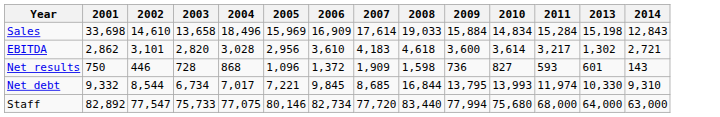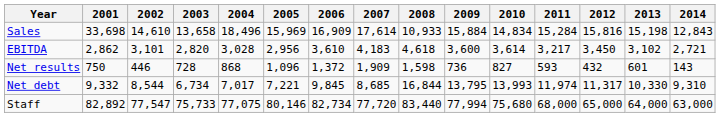 <table class="wikitable" border="3">
 <tr>
 <th>Year</th>
 <th>2001</th>
 <th>2002</th>
 <th>2003</th>
 <th>2004</th>
 <th>2005</th>
 <th>2006</th>
 <th>2007</th>
 <th>2008</th>
 <th>2009</th>
 <th>2010</th>
 <th>2011</th>
+<th>2012</th>
 <th>2013</th>
 <th>2014</th>
 </tr>
 <tr ---->
 <td><a href='#'>Sales</a></td>
 <td>33,698</td>
 <td>14,610</td>
 <td>13,658</td>
 <td>18,496</td>
 <td>15,969</td>
 <td>16,909</td>
 <td>17,614</td>
-<td>19,033</td>
+<td>10,933</td>
 <td>15,884</td>
 <td>14,834</td>
 <td>15,284</td>
+<td>15,816</td>
 <td>15,198</td>
 <td>12,843</td>
 </tr>
 <tr ---->
 <td><a href='#'>EBITDA</a></td>
 <td>2,862</td>
 <td>3,101</td>
 <td>2,820</td>
 <td>3,028</td>
 <td>2,956</td>
 <td>3,610</td>
 <td>4,183</td>
 <td>4,618</td>
 <td>3,600</td>
 <td>3,614</td>
 <td>3,217</td>
-<td>1,302</td>
+<td>3,450</td>
+<td>3,102</td>
 <td>2,721</td>
 </tr>
 <tr ---->
 <td><a href='#'>Net results</a></td>
 <td>750</td>
 <td>446</td>
 <td>728</td>
 <td>868</td>
 <td>1,096</td>
 <td>1,372</td>
 <td>1,909</td>
 <td>1,598</td>
 <td>736</td>
 <td>827</td>
 <td>593</td>
+<td>432</td>
 <td>601</td>
 <td>143</td>
 </tr>
 <tr ---->
 <td><a href='#'>Net debt</a></td>
 <td>9,332</td>
 <td>8,544</td>
 <td>6,734</td>
 <td>7,017</td>
 <td>7,221</td>
 <td>9,845</td>
 <td>8,685</td>
 <td>16,844</td>
 <td>13,795</td>
 <td>13,993</td>
 <td>11,974</td>
+<td>11,317</td>
 <td>10,330</td>
 <td>9,310</td>
 </tr>
 <tr ---->
 <td>Staff</td>
 <td>82,892</td>
 <td>77,547</td>
 <td>75,733</td>
 <td>77,075</td>
 <td>80,146</td>
 <td>82,734</td>
 <td>77,720</td>
 <td>83,440</td>
 <td>77,994</td>
 <td>75,680</td>
 <td>68,000</td>
+<td>65,000</td>
 <td>64,000</td>
 <td>63,000</td>
 </tr>
 </table>
